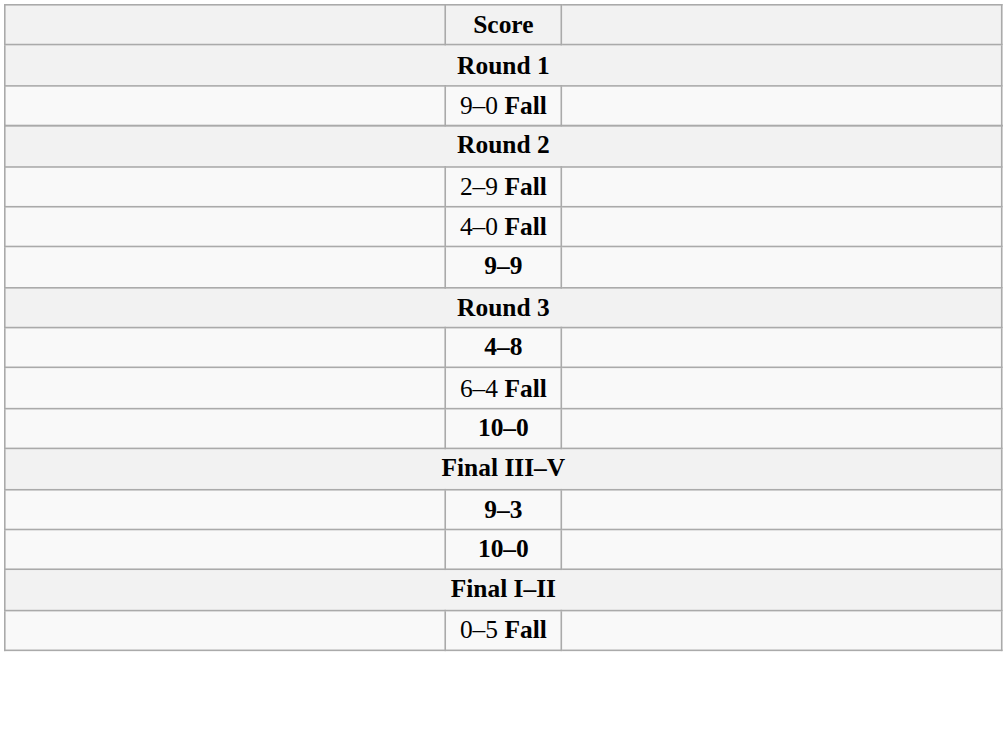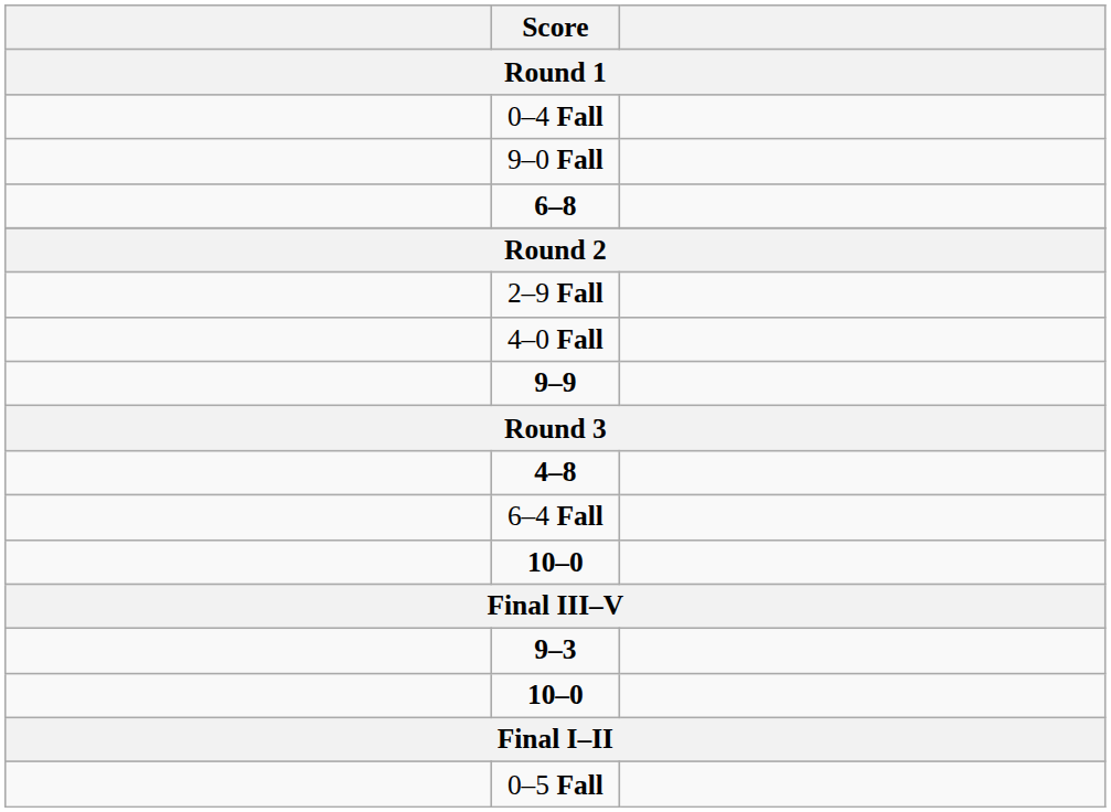 <table class="wikitable" style="text-align: left;">
 <tr>
 <th align="right" width="270"></th>
 <th width="65">Score</th>
 <th align="left" width="270"></th>
 </tr>
 <tr>
 <th colspan="3">Round 1</th>
 </tr>
 <tr>
+<td></td>
+<td align=center>0–4 <strong>Fall</strong></td>
+<td><strong></strong></td>
+</tr>
+<tr>
 <td><strong></strong></td>
 <td align=center>9–0 <strong>Fall</strong></td>
 <td></td>
+</tr>
+<tr>
+<td></td>
+<td align=center><strong>6–8</strong></td>
+<td><strong></strong></td>
 </tr>
 <tr>
 </tr>
 <tr>
 <th colspan="3">Round 2</th>
 </tr>
 <tr>
 <td></td>
 <td align=center>2–9 <strong>Fall</strong></td>
 <td><strong></strong></td>
 </tr>
 <tr>
 <td><strong></strong></td>
 <td align=center>4–0 <strong>Fall</strong></td>
 <td></td>
 </tr>
 <tr>
 <td></td>
 <td align=center><strong>9–9</strong></td>
 <td><strong></strong></td>
 </tr>
 <tr>
 <th colspan="3">Round 3</th>
 </tr>
 <tr>
 <td></td>
 <td align=center><strong>4–8</strong></td>
 <td><strong></strong></td>
 </tr>
 <tr>
 <td><strong></strong></td>
 <td align=center>6–4 <strong>Fall</strong></td>
 <td></td>
 </tr>
 <tr>
 <td><strong></strong></td>
 <td align=center><strong>10–0</strong></td>
 <td></td>
 </tr>
 <tr>
 <th colspan="3">Final III–V</th>
 </tr>
 <tr>
 <td><strong></strong></td>
 <td align=center><strong>9–3</strong></td>
 <td></td>
 </tr>
 <tr>
 <td><strong></strong></td>
 <td align=center><strong>10–0</strong></td>
 <td></td>
 </tr>
 <tr>
 <th colspan="3">Final I–II</th>
 </tr>
 <tr>
 <td></td>
 <td align=center>0–5 <strong>Fall</strong></td>
 <td><strong></strong></td>
 </tr>
 </table>
